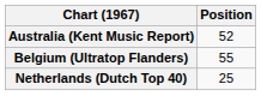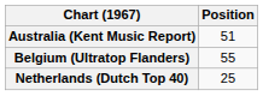 <table class="wikitable sortable plainrowheaders" style="text-align:center">
 <tr>
 <th>Chart (1967)</th>
 <th>Position</th>
 </tr>
 <tr>
 <th scope="row">Australia (Kent Music Report)</th>
-<td>52</td>
+<td>51</td>
 </tr>
 <tr>
 <th scope="row">Belgium (Ultratop Flanders)</th>
 <td>55</td>
 </tr>
 <tr>
 <th scope="row">Netherlands (Dutch Top 40)</th>
 <td>25</td>
 </tr>
 </table>
